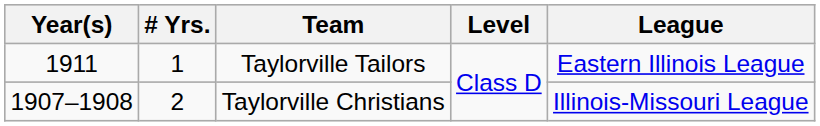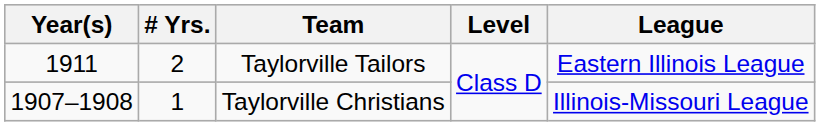 <table class="wikitable" style="text-align:center; font-size: 95%;">
 <tr>
 <th>Year(s)</th>
 <th># Yrs.</th>
 <th>Team</th>
 <th>Level</th>
 <th>League</th>
 </tr>
 <tr>
 <td>1911</td>
-<td>1</td>
+<td>2</td>
 <td>Taylorville Tailors</td>
 <td rowspan=2><a href='#'>Class D</a></td>
 <td><a href='#'>Eastern Illinois League</a></td>
 </tr>
 <tr>
 <td>1907–1908</td>
-<td>2</td>
+<td>1</td>
 <td>Taylorville Christians</td>
 <td><a href='#'>Illinois-Missouri League</a></td>
 </tr>
 </table>
